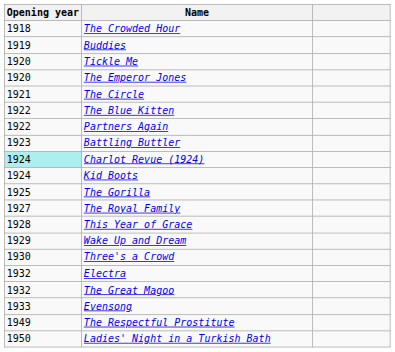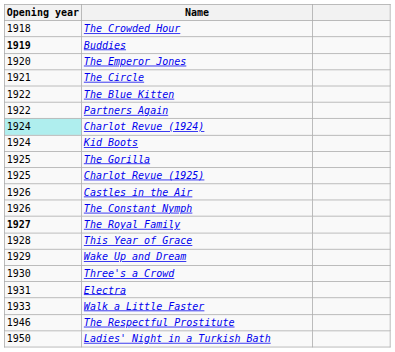 <table class="wikitable sortable collapsible">
 <tr>
 <th width=20% scope="col">Opening year</th>
 <th width=60% scope="col">Name</th>
 <th width=20% scope="col" class="unsortable"></th>
 </tr>
 <tr>
 <td>1918</td>
 <td><em><a href='#'>The Crowded Hour</a></em></td>
 <td></td>
 </tr>
 <tr>
-<td>1919</td>
+<td><strong>1919</strong></td>
 <td><em><a href='#'>Buddies</a></em></td>
-<td></td>
-</tr>
-<tr>
-<td>1920</td>
-<td><em><a href='#'>Tickle Me</a></em></td>
 <td></td>
 </tr>
 <tr>
 <td>1920</td>
 <td><em><a href='#'>The Emperor Jones</a></em></td>
 <td></td>
 </tr>
 <tr>
 <td>1921</td>
 <td><em><a href='#'>The Circle</a></em></td>
 <td></td>
 </tr>
 <tr>
 <td>1922</td>
 <td><em><a href='#'>The Blue Kitten</a></em></td>
 <td></td>
 </tr>
 <tr>
 <td>1922</td>
 <td><em><a href='#'>Partners Again</a></em></td>
 <td></td>
 </tr>
 <tr>
-<td>1923</td>
-<td><em><a href='#'>Battling Buttler</a></em></td>
-<td></td>
-</tr>
-<tr>
 <td style="background: paleturquoise;">1924</td>
 <td><em><a href='#'>Charlot Revue (1924)</a></em></td>
 <td></td>
 </tr>
 <tr>
 <td>1924</td>
 <td><em><a href='#'>Kid Boots</a></em></td>
 <td></td>
 </tr>
 <tr>
 <td>1925</td>
 <td><em><a href='#'>The Gorilla</a></em></td>
 <td></td>
 </tr>
 <tr>
-<td>1927</td>
+<td>1925</td>
+<td><em><a href='#'>Charlot Revue (1925)</a></em></td>
+<td></td>
+</tr>
+<tr>
+<td>1926</td>
+<td><em><a href='#'>Castles in the Air</a></em></td>
+<td></td>
+</tr>
+<tr>
+<td>1926</td>
+<td><em><a href='#'>The Constant Nymph</a></em></td>
+<td></td>
+</tr>
+<tr>
+<td><strong>1927</strong></td>
 <td><em><a href='#'>The Royal Family</a></em></td>
 <td></td>
 </tr>
 <tr>
 <td>1928</td>
 <td><em><a href='#'>This Year of Grace</a></em></td>
 <td></td>
 </tr>
 <tr>
 <td>1929</td>
 <td><em><a href='#'>Wake Up and Dream</a></em></td>
 <td></td>
 </tr>
 <tr>
 <td>1930</td>
 <td><em><a href='#'>Three's a Crowd</a></em></td>
 <td></td>
 </tr>
 <tr>
-<td>1932</td>
+<td>1931</td>
 <td><em><a href='#'>Electra</a></em></td>
 <td></td>
 </tr>
 <tr>
-<td>1932</td>
-<td><em><a href='#'>The Great Magoo</a></em></td>
+<td>1933</td>
+<td><em><a href='#'>Walk a Little Faster</a></em></td>
 <td></td>
 </tr>
 <tr>
-<td>1933</td>
-<td><em><a href='#'>Evensong</a></em></td>
-<td></td>
-</tr>
-<tr>
-<td>1949</td>
+<td>1946</td>
 <td><em><a href='#'>The Respectful Prostitute</a></em></td>
 <td></td>
 </tr>
 <tr>
 <td>1950</td>
 <td><em><a href='#'>Ladies' Night in a Turkish Bath</a></em></td>
 <td></td>
 </tr>
 </table>
